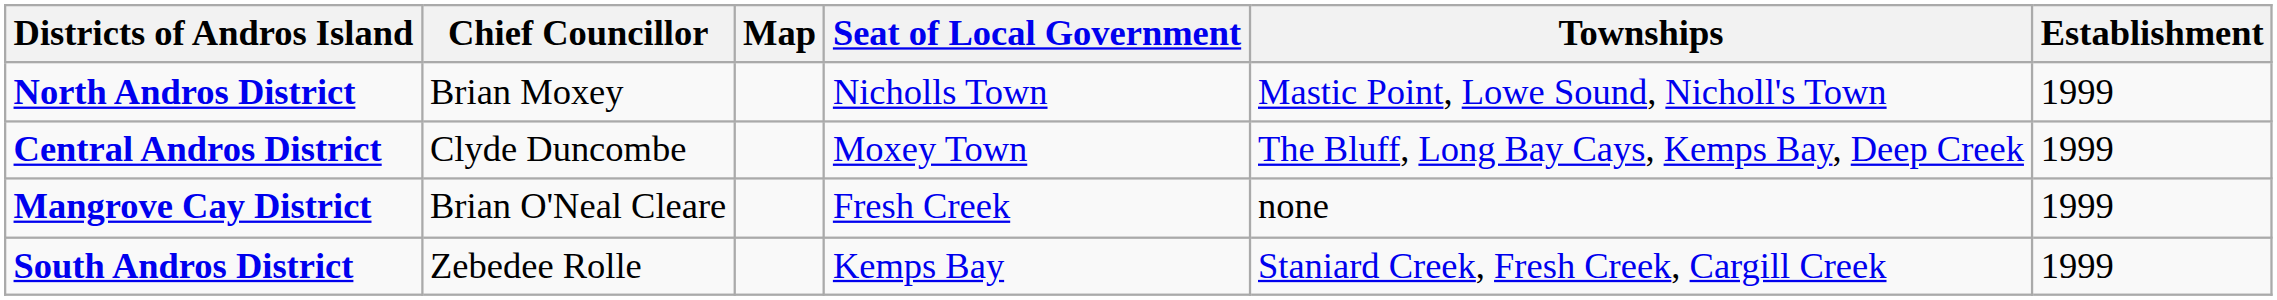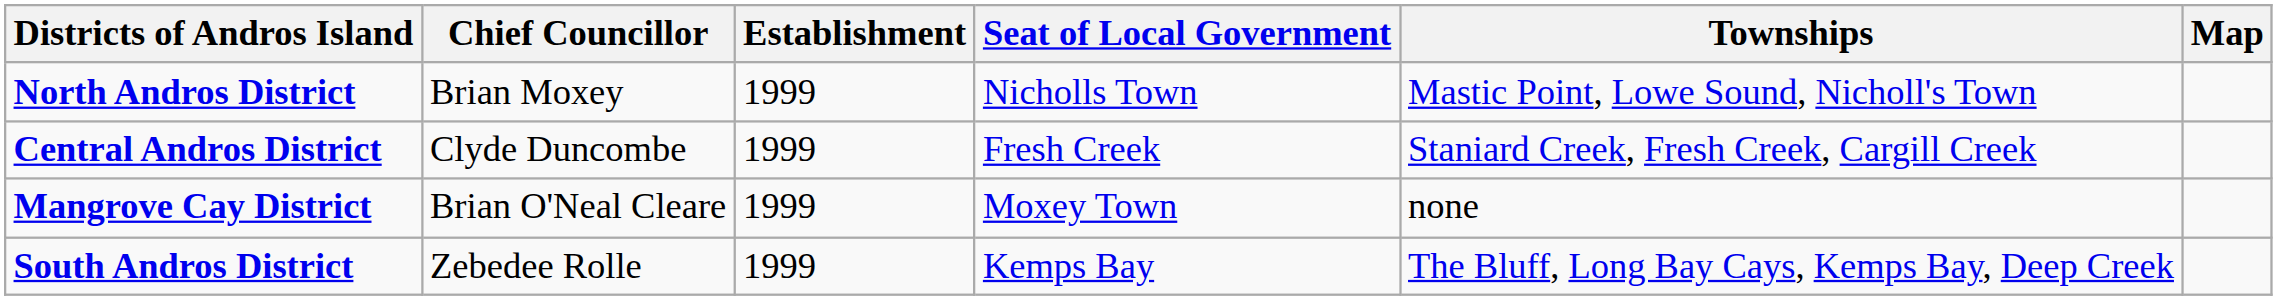 <table class="wikitable">
 <tr>
 <th>Districts of Andros Island</th>
 <th>Chief Councillor</th>
-<th>Map</th>
+<th>Establishment</th>
 <th><a href='#'>Seat of Local Government</a></th>
 <th>Townships</th>
-<th>Establishment</th>
+<th>Map</th>
 </tr>
 <tr>
 <td><strong><a href='#'>North Andros District</a></strong></td>
 <td>Brian Moxey</td>
-<td></td>
+<td>1999</td>
 <td><a href='#'>Nicholls Town</a></td>
 <td><a href='#'>Mastic Point</a>, <a href='#'>Lowe Sound</a>, <a href='#'>Nicholl's Town</a></td>
-<td>1999</td>
+<td></td>
 </tr>
 <tr>
 <td><strong><a href='#'>Central Andros District</a></strong></td>
 <td>Clyde Duncombe</td>
+<td>1999</td>
+<td><a href='#'>Fresh Creek</a></td>
+<td><a href='#'>Staniard Creek</a>, <a href='#'>Fresh Creek</a>, <a href='#'>Cargill Creek</a></td>
 <td></td>
-<td><a href='#'>Moxey Town</a></td>
-<td><a href='#'>The Bluff</a>, <a href='#'>Long Bay Cays</a>, <a href='#'>Kemps Bay</a>, <a href='#'>Deep Creek</a></td>
-<td>1999</td>
 </tr>
 <tr>
 <td><strong><a href='#'>Mangrove Cay District</a></strong></td>
 <td>Brian O'Neal Cleare</td>
+<td>1999</td>
+<td><a href='#'>Moxey Town</a></td>
+<td>none</td>
 <td></td>
-<td><a href='#'>Fresh Creek</a></td>
-<td>none</td>
-<td>1999</td>
 </tr>
 <tr>
 <td><strong><a href='#'>South Andros District</a></strong></td>
 <td>Zebedee Rolle</td>
+<td>1999</td>
+<td><a href='#'>Kemps Bay</a></td>
+<td><a href='#'>The Bluff</a>, <a href='#'>Long Bay Cays</a>, <a href='#'>Kemps Bay</a>, <a href='#'>Deep Creek</a></td>
 <td></td>
-<td><a href='#'>Kemps Bay</a></td>
-<td><a href='#'>Staniard Creek</a>, <a href='#'>Fresh Creek</a>, <a href='#'>Cargill Creek</a></td>
-<td>1999</td>
 </tr>
 </table>
